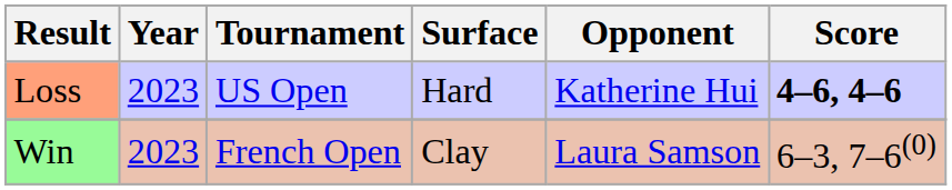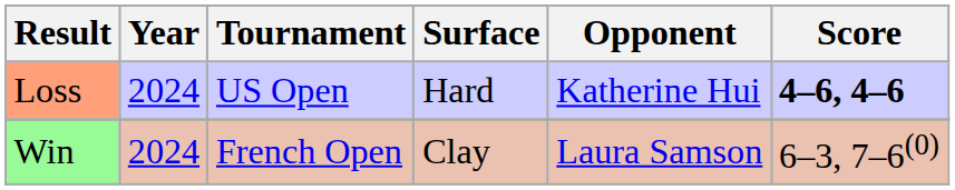 <table class="sortable wikitable">
 <tr>
 <th>Result</th>
 <th>Year</th>
 <th>Tournament</th>
 <th>Surface</th>
 <th>Opponent</th>
 <th>Score</th>
 </tr>
 <tr bgcolor=CCCCFF>
 <td style="background:#ffa07a;">Loss</td>
-<td><a href='#'>2023</a></td>
+<td><a href='#'>2024</a></td>
 <td><a href='#'>US Open</a></td>
 <td>Hard</td>
 <td> <a href='#'>Katherine Hui</a></td>
 <td><strong>4–6, 4–6</strong></td>
 </tr>
 <tr>
 </tr>
 <tr bgcolor=EBC2AF>
 <td style="background:#98fb98;">Win</td>
-<td><a href='#'>2023</a></td>
+<td><a href='#'>2024</a></td>
 <td><a href='#'>French Open</a></td>
 <td>Clay</td>
 <td> <a href='#'>Laura Samson</a></td>
 <td>6–3, 7–6<sup>(0)</sup></td>
 </tr>
 </table>
